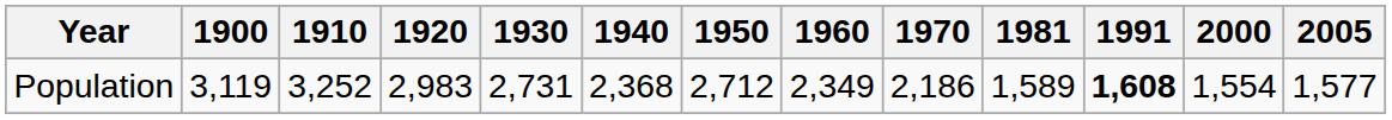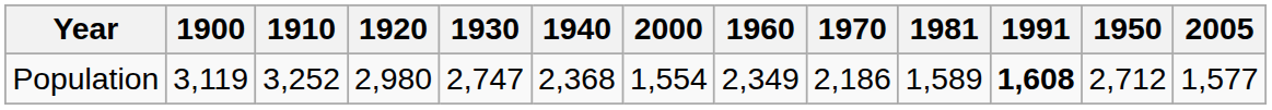 <table class="wikitable">
 <tr>
 <th>Year</th>
 <th>1900</th>
 <th>1910</th>
 <th>1920</th>
 <th>1930</th>
 <th>1940</th>
-<th>1950</th>
+<th>2000</th>
 <th>1960</th>
 <th>1970</th>
 <th>1981</th>
 <th>1991</th>
-<th>2000</th>
+<th>1950</th>
 <th>2005</th>
 </tr>
 <tr>
 <td>Population</td>
 <td>3,119</td>
 <td>3,252</td>
-<td>2,983</td>
-<td>2,731</td>
+<td>2,980</td>
+<td>2,747</td>
 <td>2,368</td>
-<td>2,712</td>
+<td>1,554</td>
 <td>2,349</td>
 <td>2,186</td>
 <td>1,589</td>
 <td><strong>1,608</strong></td>
-<td>1,554</td>
+<td>2,712</td>
 <td>1,577</td>
 </tr>
 </table>
